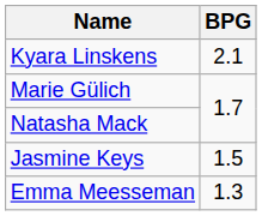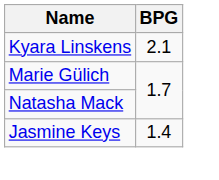 <table class=wikitable>
 <tr>
 <th>Name</th>
 <th>BPG</th>
 </tr>
 <tr>
 <td> <a href='#'>Kyara Linskens</a></td>
 <td align=center>2.1</td>
 </tr>
 <tr>
 <td> <a href='#'>Marie Gülich</a></td>
 <td align=center rowspan=2>1.7</td>
 </tr>
 <tr>
 <td> <a href='#'>Natasha Mack</a></td>
 </tr>
 <tr>
 <td> <a href='#'>Jasmine Keys</a></td>
-<td align=center>1.5</td>
-</tr>
-<tr>
-<td> <a href='#'>Emma Meesseman</a></td>
-<td align=center>1.3</td>
+<td align=center>1.4</td>
 </tr>
 </table>
